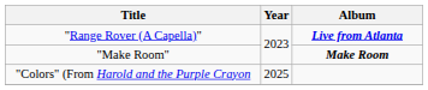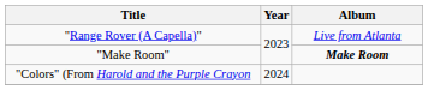 <table class="wikitable plainrowheaders" style="text-align:center;">
 <tr>
 <th style="width:20em;">Title</th>
 <th style="width:1em;">Year</th>
 <th style="width:10em;">Album</th>
 </tr>
 <tr>
 <td>"<a href='#'>Range Rover (A Capella)</a>"</td>
 <td rowspan="2">2023</td>
-<td><strong><em><a href='#'>Live from Atlanta</a></em></strong></td>
+<td><em><a href='#'>Live from Atlanta</a></em></td>
 </tr>
 <tr>
 <td>"Make Room"</td>
 <td><strong><em>Make Room</em></strong></td>
 </tr>
 <tr>
 <td>"Colors" (From <em><a href='#'>Harold and the Purple Crayon</a></em></td>
-<td>2025</td>
+<td>2024</td>
 <td></td>
 </tr>
 <tr>
 </tr>
 </table>
